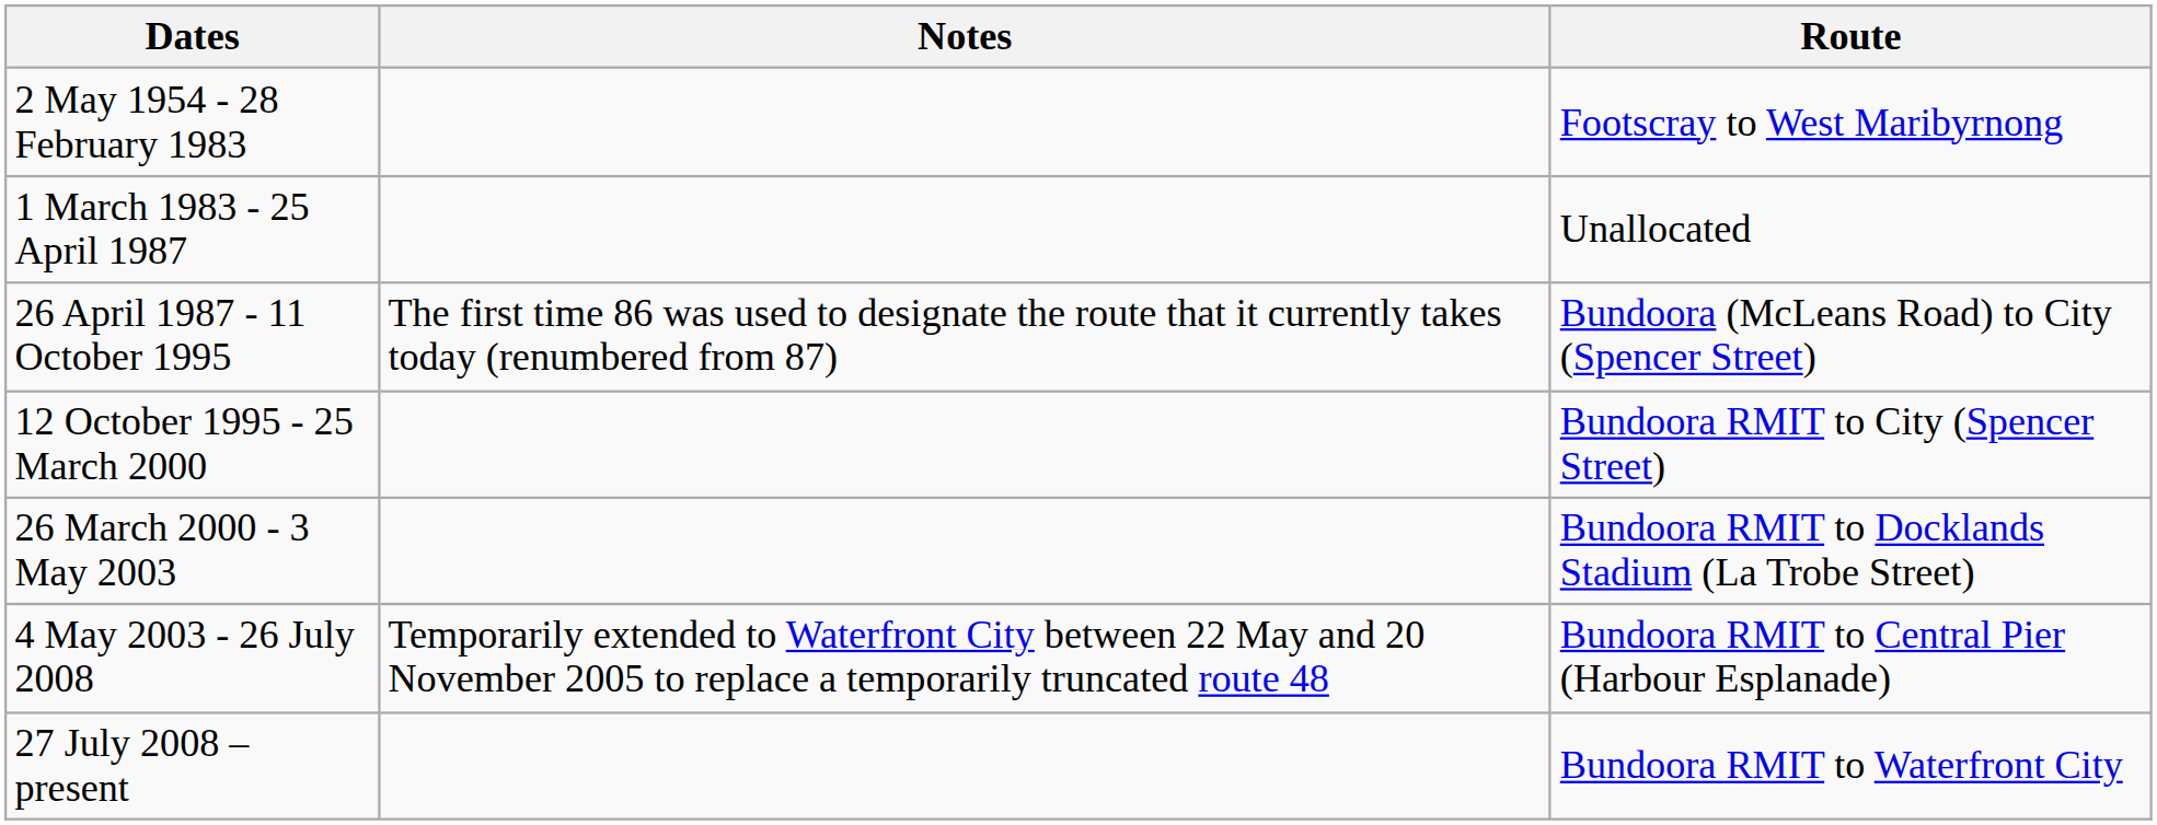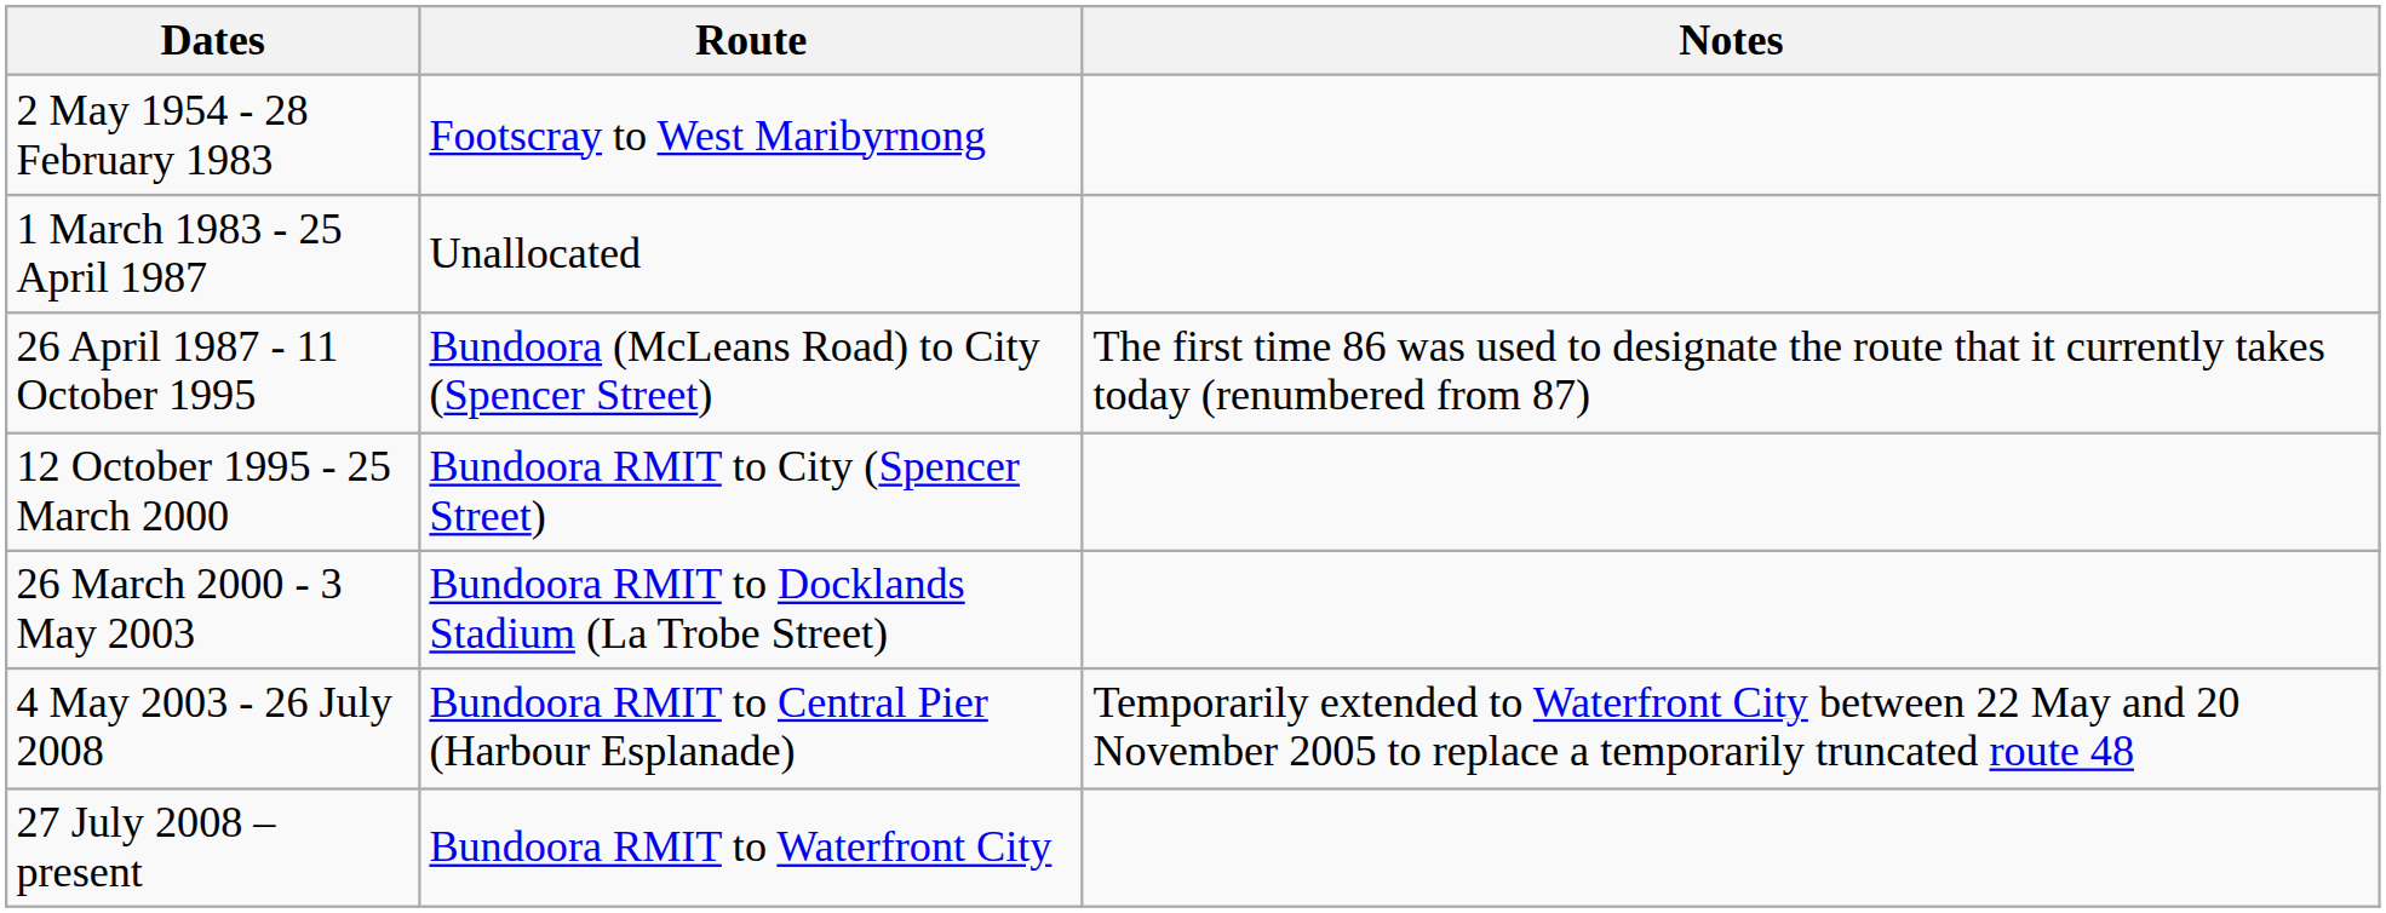 <table class="wikitable sortable">
 <tr>
 <th>Dates</th>
+<th>Route</th>
 <th>Notes</th>
-<th>Route</th>
 </tr>
 <tr>
 <td>2 May 1954 - 28 February 1983</td>
+<td><a href='#'>Footscray</a> to <a href='#'>West Maribyrnong</a></td>
 <td></td>
-<td><a href='#'>Footscray</a> to <a href='#'>West Maribyrnong</a></td>
 </tr>
 <tr>
 <td>1 March 1983 - 25 April 1987</td>
+<td>Unallocated</td>
 <td></td>
-<td>Unallocated</td>
 </tr>
 <tr>
 <td>26 April 1987 - 11 October 1995</td>
+<td><a href='#'>Bundoora</a> (McLeans Road) to City (<a href='#'>Spencer Street</a>)</td>
 <td>The first time 86 was used to designate the route that it currently takes today (renumbered from 87)</td>
-<td><a href='#'>Bundoora</a> (McLeans Road) to City (<a href='#'>Spencer Street</a>)</td>
 </tr>
 <tr>
 <td>12 October 1995 - 25 March 2000</td>
+<td><a href='#'>Bundoora RMIT</a> to City (<a href='#'>Spencer Street</a>)</td>
 <td></td>
-<td><a href='#'>Bundoora RMIT</a> to City (<a href='#'>Spencer Street</a>)</td>
 </tr>
 <tr>
 <td>26 March 2000 - 3 May 2003</td>
+<td><a href='#'>Bundoora RMIT</a> to <a href='#'>Docklands Stadium</a> (La Trobe Street)</td>
 <td></td>
-<td><a href='#'>Bundoora RMIT</a> to <a href='#'>Docklands Stadium</a> (La Trobe Street)</td>
 </tr>
 <tr>
 <td>4 May 2003 - 26 July 2008</td>
+<td><a href='#'>Bundoora RMIT</a> to <a href='#'>Central Pier</a> (Harbour Esplanade)</td>
 <td>Temporarily extended to <a href='#'>Waterfront City</a> between 22 May and 20 November 2005 to replace a temporarily truncated <a href='#'>route 48</a></td>
-<td><a href='#'>Bundoora RMIT</a> to <a href='#'>Central Pier</a> (Harbour Esplanade)</td>
 </tr>
 <tr>
 <td>27 July 2008 – present</td>
+<td><a href='#'>Bundoora RMIT</a> to <a href='#'>Waterfront City</a></td>
 <td></td>
-<td><a href='#'>Bundoora RMIT</a> to <a href='#'>Waterfront City</a></td>
 </tr>
 </table>
